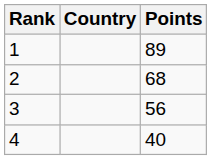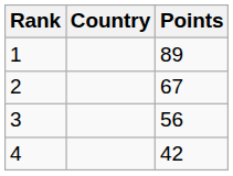 <table class=wikitable>
 <tr>
 <th>Rank</th>
 <th>Country</th>
 <th>Points</th>
 </tr>
 <tr>
 <td>1</td>
 <td></td>
 <td>89</td>
 </tr>
 <tr>
 <td>2</td>
 <td></td>
-<td>68</td>
+<td>67</td>
 </tr>
 <tr>
 <td>3</td>
 <td></td>
 <td>56</td>
 </tr>
 <tr>
 <td>4</td>
 <td></td>
-<td>40</td>
+<td>42</td>
 </tr>
 </table>
